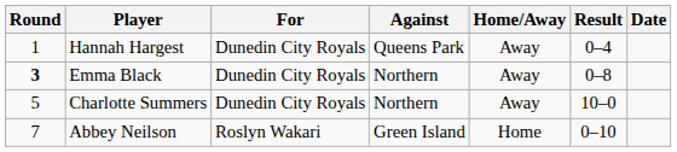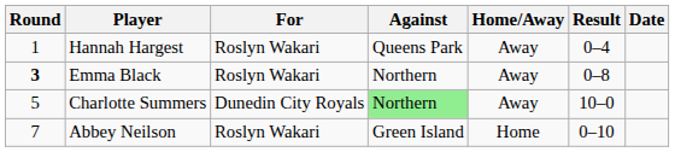 <table class="wikitable">
 <tr>
 <th>Round</th>
 <th>Player</th>
 <th>For</th>
 <th>Against</th>
 <th>Home/Away</th>
 <th style="text-align:center">Result</th>
 <th>Date</th>
 </tr>
 <tr>
 <td style="text-align:center" rowspan=1>1</td>
 <td>Hannah Hargest</td>
-<td>Dunedin City Royals</td>
+<td>Roslyn Wakari</td>
 <td>Queens Park</td>
 <td style="text-align:center">Away</td>
 <td style="text-align:center">0–4</td>
 <td></td>
 </tr>
 <tr>
 <td style="text-align:center" rowspan=1><strong>3</strong></td>
 <td>Emma Black</td>
-<td>Dunedin City Royals</td>
+<td>Roslyn Wakari</td>
 <td>Northern</td>
 <td style="text-align:center">Away</td>
 <td style="text-align:center">0–8</td>
 <td></td>
 </tr>
 <tr>
 <td style="text-align:center" rowspan=1>5</td>
 <td>Charlotte Summers</td>
 <td>Dunedin City Royals</td>
-<td>Northern</td>
+<td style="background: lightgreen;">Northern</td>
 <td style="text-align:center">Away</td>
 <td style="text-align:center">10–0</td>
 <td></td>
 </tr>
 <tr>
 <td style="text-align:center" rowspan=1>7</td>
 <td>Abbey Neilson</td>
 <td>Roslyn Wakari</td>
 <td>Green Island</td>
 <td style="text-align:center">Home</td>
 <td style="text-align:center">0–10</td>
 <td></td>
 </tr>
 </table>
